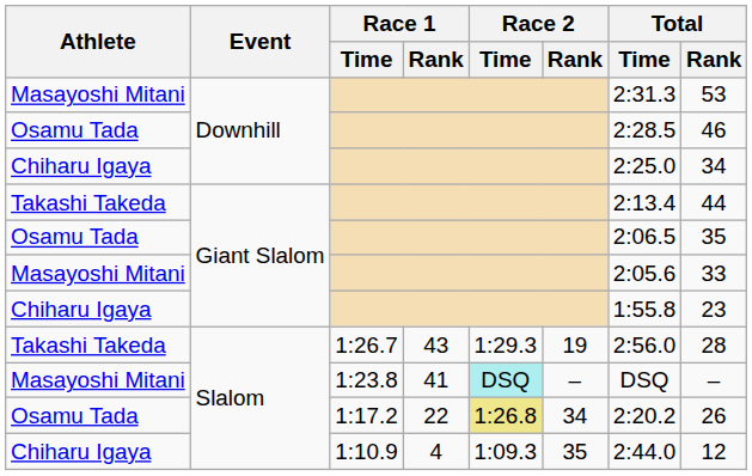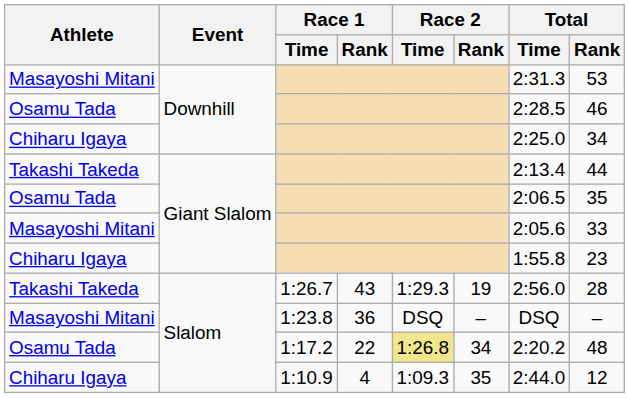 <table class="wikitable" style="font-size:90%">
 <tr>
 <th rowspan="2">Athlete</th>
 <th rowspan="2">Event</th>
 <th colspan="2">Race 1</th>
 <th colspan="2">Race 2</th>
 <th colspan="2">Total</th>
 </tr>
 <tr>
 <th>Time</th>
 <th>Rank</th>
 <th>Time</th>
 <th>Rank</th>
 <th>Time</th>
 <th>Rank</th>
 </tr>
 <tr>
 <td><a href='#'>Masayoshi Mitani</a></td>
 <td rowspan="3">Downhill</td>
 <td colspan="4" bgcolor="wheat"></td>
 <td align="center">2:31.3</td>
 <td align="center">53</td>
 </tr>
 <tr>
 <td><a href='#'>Osamu Tada</a></td>
 <td colspan="4" bgcolor="wheat"></td>
 <td align="center">2:28.5</td>
 <td align="center">46</td>
 </tr>
 <tr>
 <td><a href='#'>Chiharu Igaya</a></td>
 <td colspan="4" bgcolor="wheat"></td>
 <td align="center">2:25.0</td>
 <td align="center">34</td>
 </tr>
 <tr>
 <td><a href='#'>Takashi Takeda</a></td>
 <td rowspan="4">Giant Slalom</td>
 <td colspan="4" bgcolor="wheat"></td>
 <td align="center">2:13.4</td>
 <td align="center">44</td>
 </tr>
 <tr>
 <td><a href='#'>Osamu Tada</a></td>
 <td colspan="4" bgcolor="wheat"></td>
 <td align="center">2:06.5</td>
 <td align="center">35</td>
 </tr>
 <tr>
 <td><a href='#'>Masayoshi Mitani</a></td>
 <td colspan="4" bgcolor="wheat"></td>
 <td align="center">2:05.6</td>
 <td align="center">33</td>
 </tr>
 <tr>
 <td><a href='#'>Chiharu Igaya</a></td>
 <td colspan="4" bgcolor="wheat"></td>
 <td align="center">1:55.8</td>
 <td align="center">23</td>
 </tr>
 <tr>
 <td><a href='#'>Takashi Takeda</a></td>
 <td rowspan="4">Slalom</td>
 <td align="center">1:26.7</td>
 <td align="center">43</td>
 <td align="center">1:29.3</td>
 <td align="center">19</td>
 <td align="center">2:56.0</td>
 <td align="center">28</td>
 </tr>
 <tr>
 <td><a href='#'>Masayoshi Mitani</a></td>
 <td align="center">1:23.8</td>
-<td align="center">41</td>
-<td align="center" style="background: paleturquoise;">DSQ</td>
+<td align="center">36</td>
+<td align="center">DSQ</td>
 <td align="center">–</td>
 <td align="center">DSQ</td>
 <td align="center">–</td>
 </tr>
 <tr>
 <td><a href='#'>Osamu Tada</a></td>
 <td align="center">1:17.2</td>
 <td align="center">22</td>
 <td align="center" style="background: khaki;">1:26.8</td>
 <td align="center">34</td>
 <td align="center">2:20.2</td>
-<td align="center">26</td>
+<td align="center">48</td>
 </tr>
 <tr>
 <td><a href='#'>Chiharu Igaya</a></td>
 <td align="center">1:10.9</td>
 <td align="center">4</td>
 <td align="center">1:09.3</td>
 <td align="center">35</td>
 <td align="center">2:44.0</td>
 <td align="center">12</td>
 </tr>
 </table>
